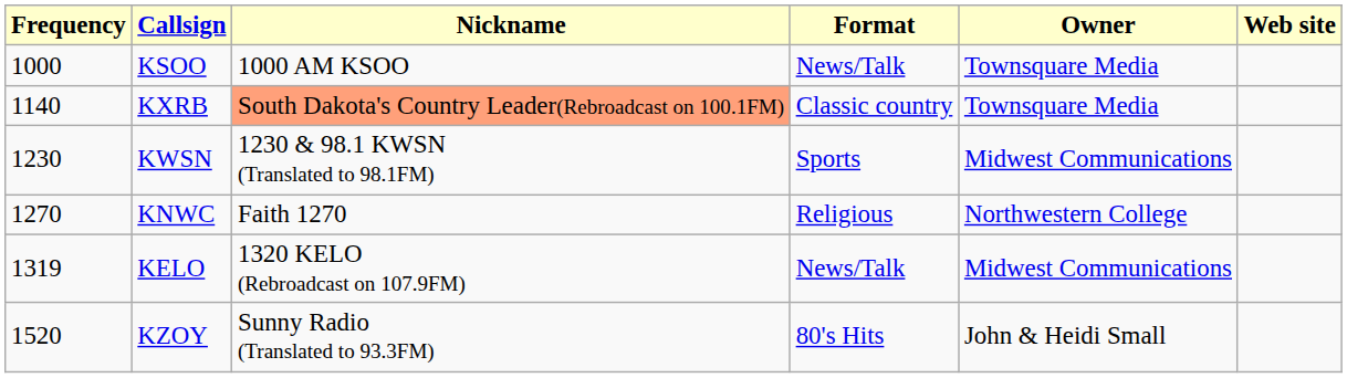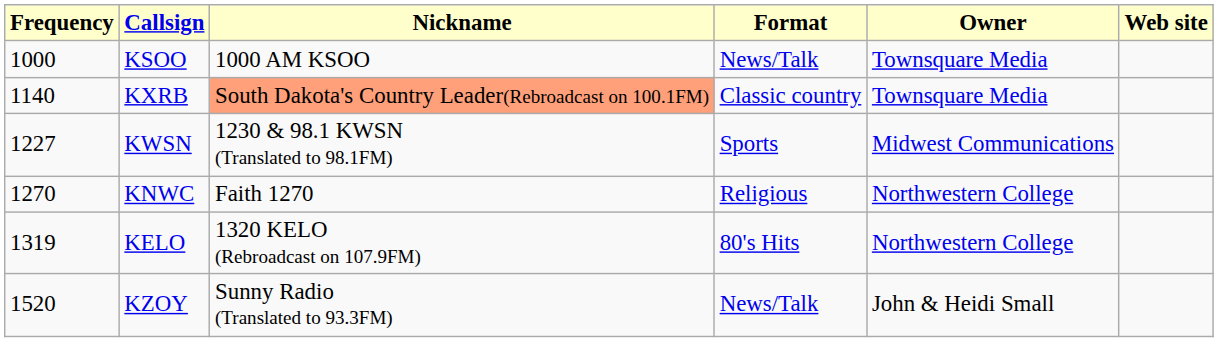 <table class="wikitable">
 <tr>
 <th style="background:#ffffcc;">Frequency</th>
 <th style="background:#ffffcc;"><a href='#'>Callsign</a></th>
 <th style="background:#ffffcc;">Nickname</th>
 <th style="background:#ffffcc;">Format</th>
 <th style="background:#ffffcc;">Owner</th>
 <th style="background:#ffffcc;">Web site</th>
 </tr>
 <tr>
 <td>1000</td>
 <td><a href='#'>KSOO</a></td>
 <td>1000 AM KSOO</td>
 <td><a href='#'>News/Talk</a></td>
 <td><a href='#'>Townsquare Media</a></td>
 <td></td>
 </tr>
 <tr>
 <td>1140</td>
 <td><a href='#'>KXRB</a></td>
 <td style="background: lightsalmon;">South Dakota's Country Leader<small>(Rebroadcast on 100.1FM)</small></td>
 <td><a href='#'>Classic country</a></td>
 <td><a href='#'>Townsquare Media</a></td>
 <td></td>
 </tr>
 <tr>
-<td>1230</td>
+<td>1227</td>
 <td><a href='#'>KWSN</a></td>
 <td>1230 & 98.1 KWSN<br><small>(Translated to 98.1FM)</small></td>
 <td><a href='#'>Sports</a></td>
 <td><a href='#'>Midwest Communications</a></td>
 <td></td>
 </tr>
 <tr>
 <td>1270</td>
 <td><a href='#'>KNWC</a></td>
 <td>Faith 1270</td>
 <td><a href='#'>Religious</a></td>
 <td><a href='#'>Northwestern College</a></td>
 <td></td>
 </tr>
 <tr>
 <td>1319</td>
 <td><a href='#'>KELO</a></td>
 <td>1320 KELO<br><small>(Rebroadcast on 107.9FM)</small></td>
-<td><a href='#'>News/Talk</a></td>
-<td><a href='#'>Midwest Communications</a></td>
+<td><a href='#'>80's Hits</a></td>
+<td><a href='#'>Northwestern College</a></td>
 <td></td>
 </tr>
 <tr>
 <td>1520</td>
 <td><a href='#'>KZOY</a></td>
 <td>Sunny Radio<br><small>(Translated to 93.3FM)</small></td>
-<td><a href='#'>80's Hits</a></td>
+<td><a href='#'>News/Talk</a></td>
 <td>John & Heidi Small</td>
 <td></td>
 </tr>
 </table>
